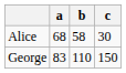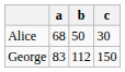 <table class="wikitable">
 <tr>
 <th></th>
 <th>a</th>
 <th>b</th>
 <th>c</th>
 </tr>
 <tr>
 <td>Alice</td>
 <td>68</td>
-<td>58</td>
+<td>50</td>
 <td>30</td>
 </tr>
 <tr>
 <td>George</td>
 <td>83</td>
-<td>110</td>
+<td>112</td>
 <td>150</td>
 </tr>
 </table>
